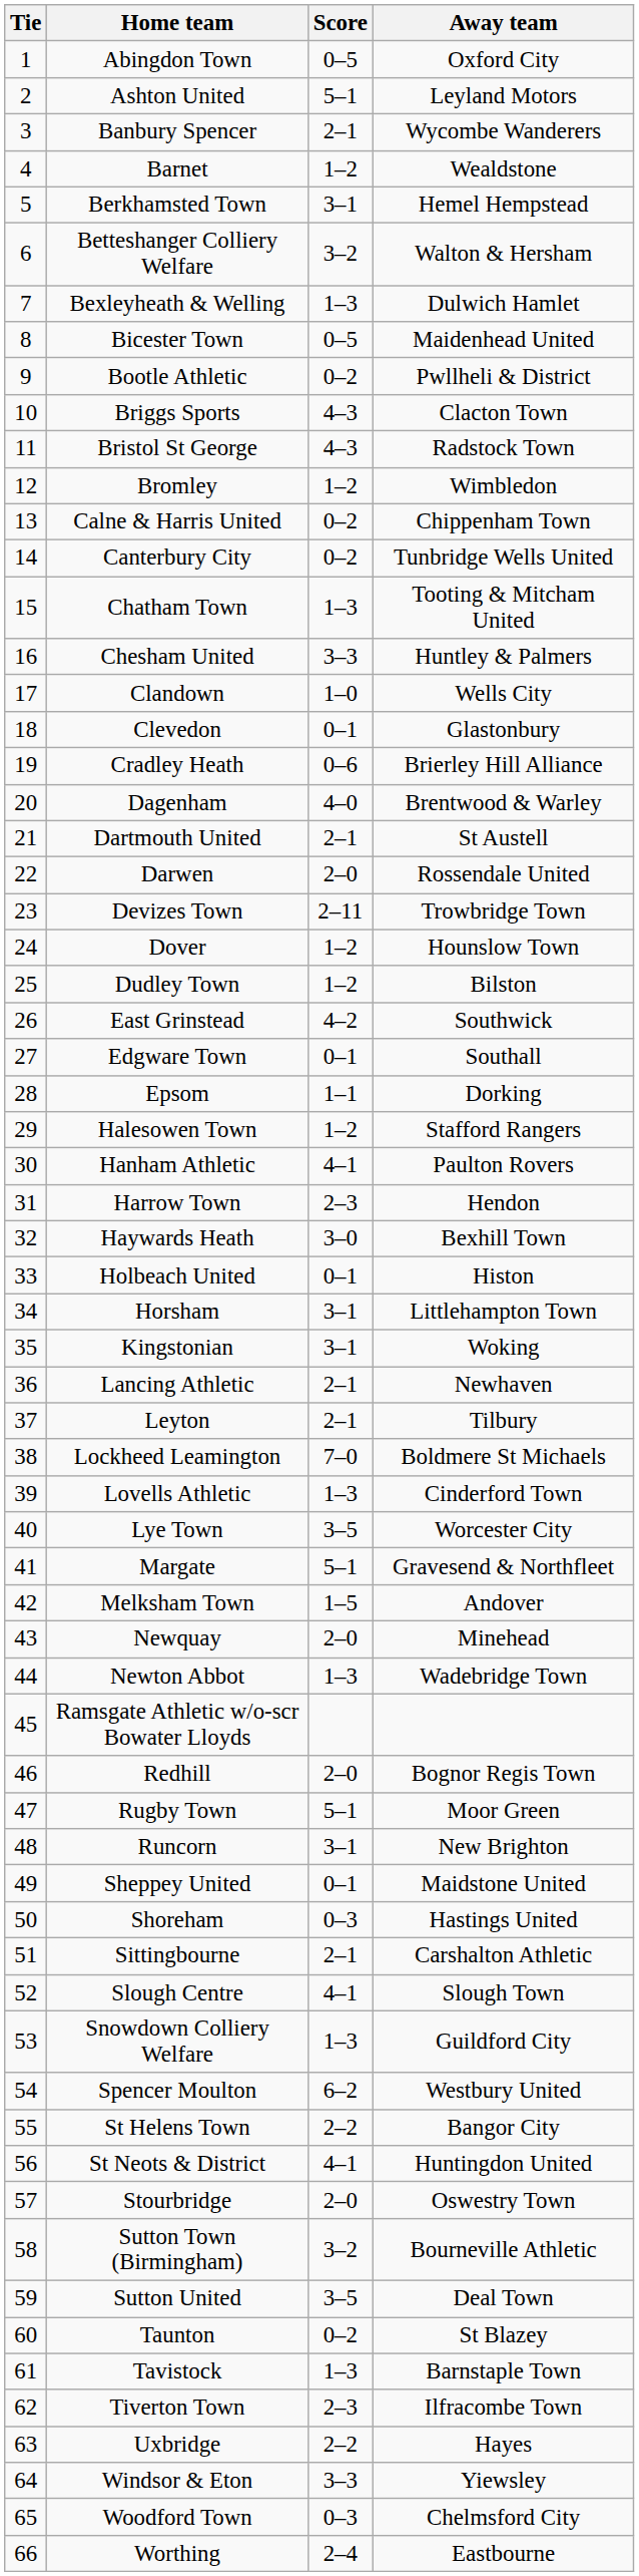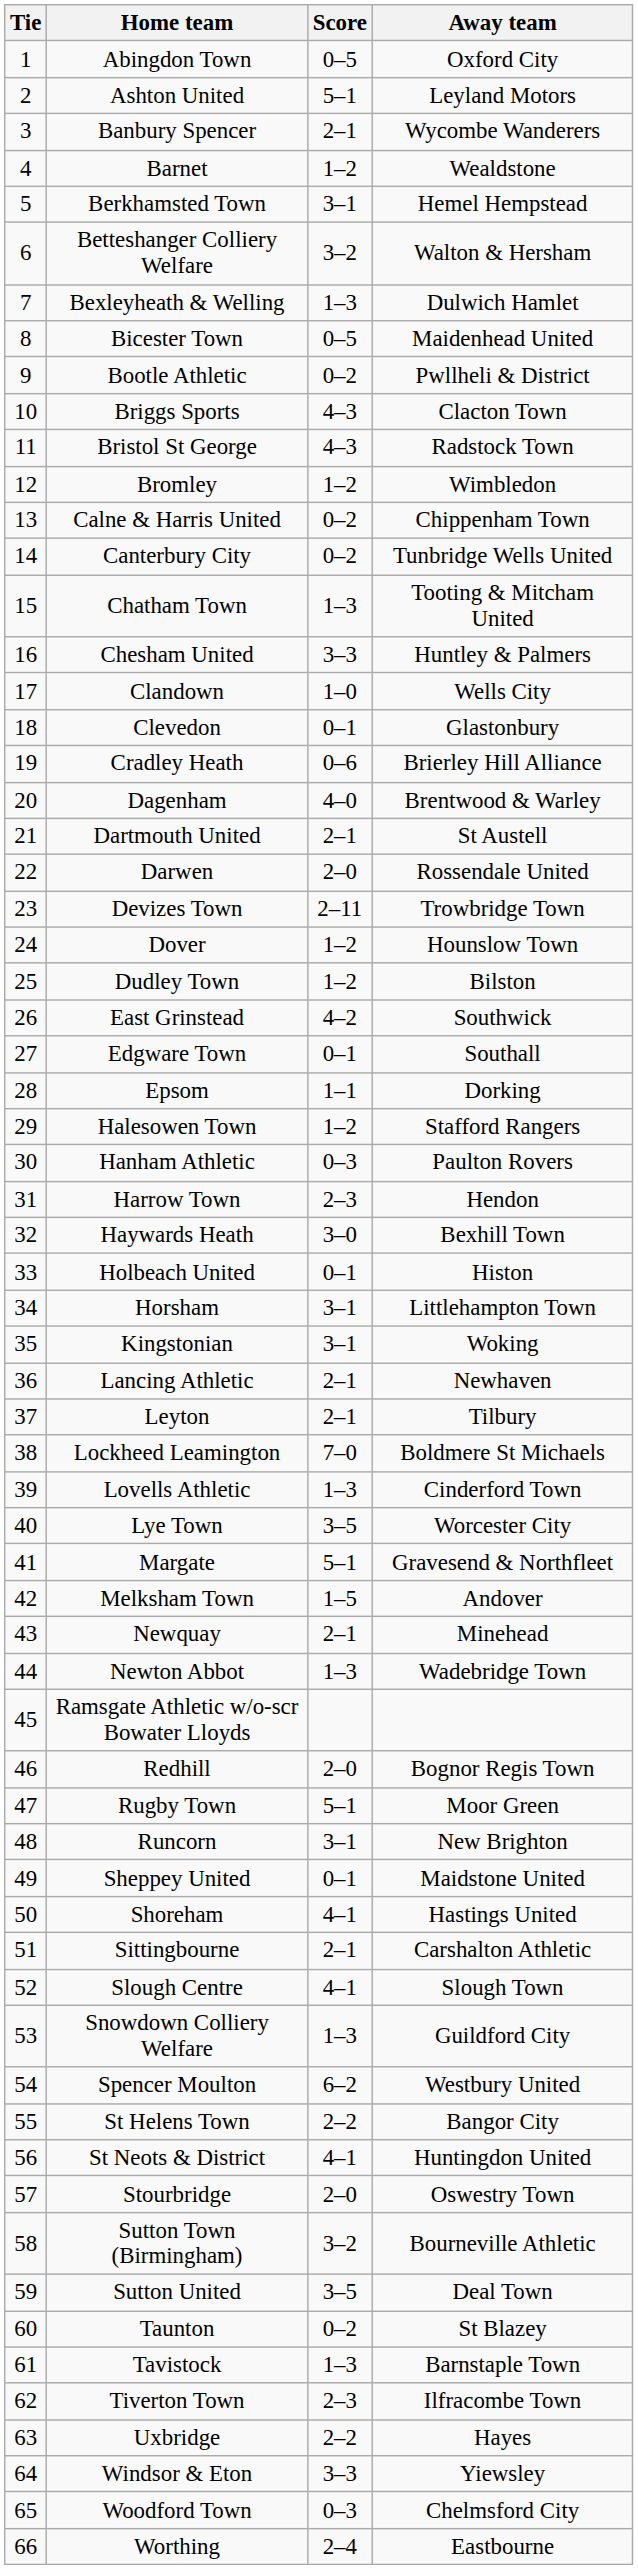 <table class="wikitable" style="text-align:center;">
 <tr>
 <th width=20>Tie</th>
 <th width=175>Home team</th>
 <th width=20>Score</th>
 <th width=175>Away team</th>
 </tr>
 <tr>
 <td>1</td>
 <td>Abingdon Town</td>
 <td>0–5</td>
 <td>Oxford City</td>
 </tr>
 <tr>
 <td>2</td>
 <td>Ashton United</td>
 <td>5–1</td>
 <td>Leyland Motors</td>
 </tr>
 <tr>
 <td>3</td>
 <td>Banbury Spencer</td>
 <td>2–1</td>
 <td>Wycombe Wanderers</td>
 </tr>
 <tr>
 <td>4</td>
 <td>Barnet</td>
 <td>1–2</td>
 <td>Wealdstone</td>
 </tr>
 <tr>
 <td>5</td>
 <td>Berkhamsted Town</td>
 <td>3–1</td>
 <td>Hemel Hempstead</td>
 </tr>
 <tr>
 <td>6</td>
 <td>Betteshanger Colliery Welfare</td>
 <td>3–2</td>
 <td>Walton & Hersham</td>
 </tr>
 <tr>
 <td>7</td>
 <td>Bexleyheath & Welling</td>
 <td>1–3</td>
 <td>Dulwich Hamlet</td>
 </tr>
 <tr>
 <td>8</td>
 <td>Bicester Town</td>
 <td>0–5</td>
 <td>Maidenhead United</td>
 </tr>
 <tr>
 <td>9</td>
 <td>Bootle Athletic</td>
 <td>0–2</td>
 <td>Pwllheli & District</td>
 </tr>
 <tr>
 <td>10</td>
 <td>Briggs Sports</td>
 <td>4–3</td>
 <td>Clacton Town</td>
 </tr>
 <tr>
 <td>11</td>
 <td>Bristol St George</td>
 <td>4–3</td>
 <td>Radstock Town</td>
 </tr>
 <tr>
 <td>12</td>
 <td>Bromley</td>
 <td>1–2</td>
 <td>Wimbledon</td>
 </tr>
 <tr>
 <td>13</td>
 <td>Calne & Harris United</td>
 <td>0–2</td>
 <td>Chippenham Town</td>
 </tr>
 <tr>
 <td>14</td>
 <td>Canterbury City</td>
 <td>0–2</td>
 <td>Tunbridge Wells United</td>
 </tr>
 <tr>
 <td>15</td>
 <td>Chatham Town</td>
 <td>1–3</td>
 <td>Tooting & Mitcham United</td>
 </tr>
 <tr>
 <td>16</td>
 <td>Chesham United</td>
 <td>3–3</td>
 <td>Huntley & Palmers</td>
 </tr>
 <tr>
 <td>17</td>
 <td>Clandown</td>
 <td>1–0</td>
 <td>Wells City</td>
 </tr>
 <tr>
 <td>18</td>
 <td>Clevedon</td>
 <td>0–1</td>
 <td>Glastonbury</td>
 </tr>
 <tr>
 <td>19</td>
 <td>Cradley Heath</td>
 <td>0–6</td>
 <td>Brierley Hill Alliance</td>
 </tr>
 <tr>
 <td>20</td>
 <td>Dagenham</td>
 <td>4–0</td>
 <td>Brentwood & Warley</td>
 </tr>
 <tr>
 <td>21</td>
 <td>Dartmouth United</td>
 <td>2–1</td>
 <td>St Austell</td>
 </tr>
 <tr>
 <td>22</td>
 <td>Darwen</td>
 <td>2–0</td>
 <td>Rossendale United</td>
 </tr>
 <tr>
 <td>23</td>
 <td>Devizes Town</td>
 <td>2–11</td>
 <td>Trowbridge Town</td>
 </tr>
 <tr>
 <td>24</td>
 <td>Dover</td>
 <td>1–2</td>
 <td>Hounslow Town</td>
 </tr>
 <tr>
 <td>25</td>
 <td>Dudley Town</td>
 <td>1–2</td>
 <td>Bilston</td>
 </tr>
 <tr>
 <td>26</td>
 <td>East Grinstead</td>
 <td>4–2</td>
 <td>Southwick</td>
 </tr>
 <tr>
 <td>27</td>
 <td>Edgware Town</td>
 <td>0–1</td>
 <td>Southall</td>
 </tr>
 <tr>
 <td>28</td>
 <td>Epsom</td>
 <td>1–1</td>
 <td>Dorking</td>
 </tr>
 <tr>
 <td>29</td>
 <td>Halesowen Town</td>
 <td>1–2</td>
 <td>Stafford Rangers</td>
 </tr>
 <tr>
 <td>30</td>
 <td>Hanham Athletic</td>
-<td>4–1</td>
+<td>0–3</td>
 <td>Paulton Rovers</td>
 </tr>
 <tr>
 <td>31</td>
 <td>Harrow Town</td>
 <td>2–3</td>
 <td>Hendon</td>
 </tr>
 <tr>
 <td>32</td>
 <td>Haywards Heath</td>
 <td>3–0</td>
 <td>Bexhill Town</td>
 </tr>
 <tr>
 <td>33</td>
 <td>Holbeach United</td>
 <td>0–1</td>
 <td>Histon</td>
 </tr>
 <tr>
 <td>34</td>
 <td>Horsham</td>
 <td>3–1</td>
 <td>Littlehampton Town</td>
 </tr>
 <tr>
 <td>35</td>
 <td>Kingstonian</td>
 <td>3–1</td>
 <td>Woking</td>
 </tr>
 <tr>
 <td>36</td>
 <td>Lancing Athletic</td>
 <td>2–1</td>
 <td>Newhaven</td>
 </tr>
 <tr>
 <td>37</td>
 <td>Leyton</td>
 <td>2–1</td>
 <td>Tilbury</td>
 </tr>
 <tr>
 <td>38</td>
 <td>Lockheed Leamington</td>
 <td>7–0</td>
 <td>Boldmere St Michaels</td>
 </tr>
 <tr>
 <td>39</td>
 <td>Lovells Athletic</td>
 <td>1–3</td>
 <td>Cinderford Town</td>
 </tr>
 <tr>
 <td>40</td>
 <td>Lye Town</td>
 <td>3–5</td>
 <td>Worcester City</td>
 </tr>
 <tr>
 <td>41</td>
 <td>Margate</td>
 <td>5–1</td>
 <td>Gravesend & Northfleet</td>
 </tr>
 <tr>
 <td>42</td>
 <td>Melksham Town</td>
 <td>1–5</td>
 <td>Andover</td>
 </tr>
 <tr>
 <td>43</td>
 <td>Newquay</td>
-<td>2–0</td>
+<td>2–1</td>
 <td>Minehead</td>
 </tr>
 <tr>
 <td>44</td>
 <td>Newton Abbot</td>
 <td>1–3</td>
 <td>Wadebridge Town</td>
 </tr>
 <tr>
 <td>45</td>
 <td>Ramsgate Athletic w/o-scr Bowater Lloyds</td>
 <td></td>
 <td></td>
 </tr>
 <tr>
 <td>46</td>
 <td>Redhill</td>
 <td>2–0</td>
 <td>Bognor Regis Town</td>
 </tr>
 <tr>
 <td>47</td>
 <td>Rugby Town</td>
 <td>5–1</td>
 <td>Moor Green</td>
 </tr>
 <tr>
 <td>48</td>
 <td>Runcorn</td>
 <td>3–1</td>
 <td>New Brighton</td>
 </tr>
 <tr>
 <td>49</td>
 <td>Sheppey United</td>
 <td>0–1</td>
 <td>Maidstone United</td>
 </tr>
 <tr>
 <td>50</td>
 <td>Shoreham</td>
-<td>0–3</td>
+<td>4–1</td>
 <td>Hastings United</td>
 </tr>
 <tr>
 <td>51</td>
 <td>Sittingbourne</td>
 <td>2–1</td>
 <td>Carshalton Athletic</td>
 </tr>
 <tr>
 <td>52</td>
 <td>Slough Centre</td>
 <td>4–1</td>
 <td>Slough Town</td>
 </tr>
 <tr>
 <td>53</td>
 <td>Snowdown Colliery Welfare</td>
 <td>1–3</td>
 <td>Guildford City</td>
 </tr>
 <tr>
 <td>54</td>
 <td>Spencer Moulton</td>
 <td>6–2</td>
 <td>Westbury United</td>
 </tr>
 <tr>
 <td>55</td>
 <td>St Helens Town</td>
 <td>2–2</td>
 <td>Bangor City</td>
 </tr>
 <tr>
 <td>56</td>
 <td>St Neots & District</td>
 <td>4–1</td>
 <td>Huntingdon United</td>
 </tr>
 <tr>
 <td>57</td>
 <td>Stourbridge</td>
 <td>2–0</td>
 <td>Oswestry Town</td>
 </tr>
 <tr>
 <td>58</td>
 <td>Sutton Town (Birmingham)</td>
 <td>3–2</td>
 <td>Bourneville Athletic</td>
 </tr>
 <tr>
 <td>59</td>
 <td>Sutton United</td>
 <td>3–5</td>
 <td>Deal Town</td>
 </tr>
 <tr>
 <td>60</td>
 <td>Taunton</td>
 <td>0–2</td>
 <td>St Blazey</td>
 </tr>
 <tr>
 <td>61</td>
 <td>Tavistock</td>
 <td>1–3</td>
 <td>Barnstaple Town</td>
 </tr>
 <tr>
 <td>62</td>
 <td>Tiverton Town</td>
 <td>2–3</td>
 <td>Ilfracombe Town</td>
 </tr>
 <tr>
 <td>63</td>
 <td>Uxbridge</td>
 <td>2–2</td>
 <td>Hayes</td>
 </tr>
 <tr>
 <td>64</td>
 <td>Windsor & Eton</td>
 <td>3–3</td>
 <td>Yiewsley</td>
 </tr>
 <tr>
 <td>65</td>
 <td>Woodford Town</td>
 <td>0–3</td>
 <td>Chelmsford City</td>
 </tr>
 <tr>
 <td>66</td>
 <td>Worthing</td>
 <td>2–4</td>
 <td>Eastbourne</td>
 </tr>
 </table>
